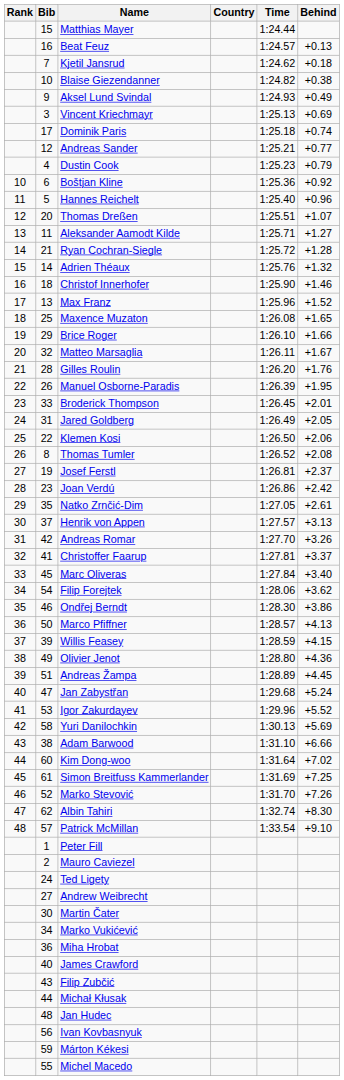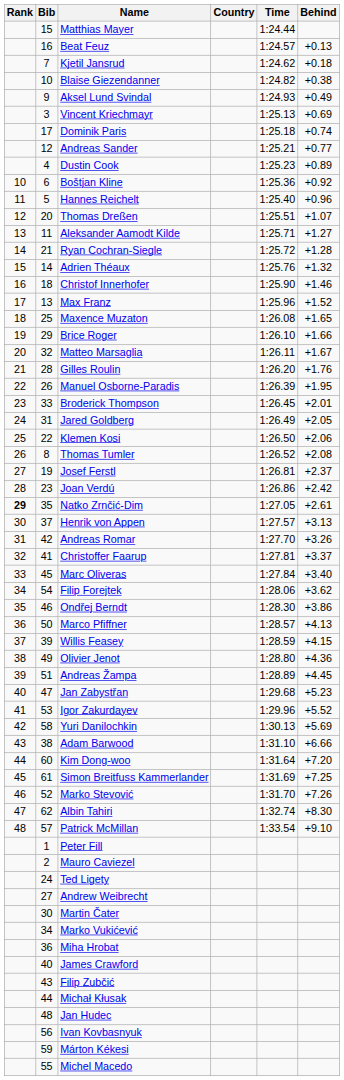 <table class="wikitable sortable" style="text-align:center">
 <tr>
 <th>Rank</th>
 <th>Bib</th>
 <th>Name</th>
 <th>Country</th>
 <th>Time</th>
 <th>Behind</th>
 </tr>
 <tr>
 <td></td>
 <td>15</td>
 <td align=left><a href='#'>Matthias Mayer</a></td>
 <td align=left></td>
 <td>1:24.44</td>
 <td></td>
 </tr>
 <tr>
 <td></td>
 <td>16</td>
 <td align=left><a href='#'>Beat Feuz</a></td>
 <td align=left></td>
 <td>1:24.57</td>
 <td>+0.13</td>
 </tr>
 <tr>
 <td></td>
 <td>7</td>
 <td align=left><a href='#'>Kjetil Jansrud</a></td>
 <td align=left></td>
 <td>1:24.62</td>
 <td>+0.18</td>
 </tr>
 <tr>
 <td></td>
 <td>10</td>
 <td align=left><a href='#'>Blaise Giezendanner</a></td>
 <td align=left></td>
 <td>1:24.82</td>
 <td>+0.38</td>
 </tr>
 <tr>
 <td></td>
 <td>9</td>
 <td align=left><a href='#'>Aksel Lund Svindal</a></td>
 <td align=left></td>
 <td>1:24.93</td>
 <td>+0.49</td>
 </tr>
 <tr>
 <td></td>
 <td>3</td>
 <td align=left><a href='#'>Vincent Kriechmayr</a></td>
 <td align=left></td>
 <td>1:25.13</td>
 <td>+0.69</td>
 </tr>
 <tr>
 <td></td>
 <td>17</td>
 <td align=left><a href='#'>Dominik Paris</a></td>
 <td align=left></td>
 <td>1:25.18</td>
 <td>+0.74</td>
 </tr>
 <tr>
 <td></td>
 <td>12</td>
 <td align=left><a href='#'>Andreas Sander</a></td>
 <td align=left></td>
 <td>1:25.21</td>
 <td>+0.77</td>
 </tr>
 <tr>
 <td></td>
 <td>4</td>
 <td align=left><a href='#'>Dustin Cook</a></td>
 <td align=left></td>
 <td>1:25.23</td>
-<td>+0.79</td>
+<td>+0.89</td>
 </tr>
 <tr>
 <td>10</td>
 <td>6</td>
 <td align=left><a href='#'>Boštjan Kline</a></td>
 <td align=left></td>
 <td>1:25.36</td>
 <td>+0.92</td>
 </tr>
 <tr>
 <td>11</td>
 <td>5</td>
 <td align=left><a href='#'>Hannes Reichelt</a></td>
 <td align=left></td>
 <td>1:25.40</td>
 <td>+0.96</td>
 </tr>
 <tr>
 <td>12</td>
 <td>20</td>
 <td align=left><a href='#'>Thomas Dreßen</a></td>
 <td align=left></td>
 <td>1:25.51</td>
 <td>+1.07</td>
 </tr>
 <tr>
 <td>13</td>
 <td>11</td>
 <td align=left><a href='#'>Aleksander Aamodt Kilde</a></td>
 <td align=left></td>
 <td>1:25.71</td>
 <td>+1.27</td>
 </tr>
 <tr>
 <td>14</td>
 <td>21</td>
 <td align=left><a href='#'>Ryan Cochran-Siegle</a></td>
 <td align=left></td>
 <td>1:25.72</td>
 <td>+1.28</td>
 </tr>
 <tr>
 <td>15</td>
 <td>14</td>
 <td align=left><a href='#'>Adrien Théaux</a></td>
 <td align=left></td>
 <td>1:25.76</td>
 <td>+1.32</td>
 </tr>
 <tr>
 <td>16</td>
 <td>18</td>
 <td align=left><a href='#'>Christof Innerhofer</a></td>
 <td align=left></td>
 <td>1:25.90</td>
 <td>+1.46</td>
 </tr>
 <tr>
 <td>17</td>
 <td>13</td>
 <td align=left><a href='#'>Max Franz</a></td>
 <td align=left></td>
 <td>1:25.96</td>
 <td>+1.52</td>
 </tr>
 <tr>
 <td>18</td>
 <td>25</td>
 <td align=left><a href='#'>Maxence Muzaton</a></td>
 <td align=left></td>
 <td>1:26.08</td>
 <td>+1.65</td>
 </tr>
 <tr>
 <td>19</td>
 <td>29</td>
 <td align=left><a href='#'>Brice Roger</a></td>
 <td align=left></td>
 <td>1:26.10</td>
 <td>+1.66</td>
 </tr>
 <tr>
 <td>20</td>
 <td>32</td>
 <td align=left><a href='#'>Matteo Marsaglia</a></td>
 <td align=left></td>
 <td>1:26.11</td>
 <td>+1.67</td>
 </tr>
 <tr>
 <td>21</td>
 <td>28</td>
 <td align=left><a href='#'>Gilles Roulin</a></td>
 <td align=left></td>
 <td>1:26.20</td>
 <td>+1.76</td>
 </tr>
 <tr>
 <td>22</td>
 <td>26</td>
 <td align=left><a href='#'>Manuel Osborne-Paradis</a></td>
 <td align=left></td>
 <td>1:26.39</td>
 <td>+1.95</td>
 </tr>
 <tr>
 <td>23</td>
 <td>33</td>
 <td align=left><a href='#'>Broderick Thompson</a></td>
 <td align=left></td>
 <td>1:26.45</td>
 <td>+2.01</td>
 </tr>
 <tr>
 <td>24</td>
 <td>31</td>
 <td align=left><a href='#'>Jared Goldberg</a></td>
 <td align=left></td>
 <td>1:26.49</td>
 <td>+2.05</td>
 </tr>
 <tr>
 <td>25</td>
 <td>22</td>
 <td align=left><a href='#'>Klemen Kosi</a></td>
 <td align=left></td>
 <td>1:26.50</td>
 <td>+2.06</td>
 </tr>
 <tr>
 <td>26</td>
 <td>8</td>
 <td align=left><a href='#'>Thomas Tumler</a></td>
 <td align=left></td>
 <td>1:26.52</td>
 <td>+2.08</td>
 </tr>
 <tr>
 <td>27</td>
 <td>19</td>
 <td align=left><a href='#'>Josef Ferstl</a></td>
 <td align=left></td>
 <td>1:26.81</td>
 <td>+2.37</td>
 </tr>
 <tr>
 <td>28</td>
 <td>23</td>
 <td align=left><a href='#'>Joan Verdú</a></td>
 <td align=left></td>
 <td>1:26.86</td>
 <td>+2.42</td>
 </tr>
 <tr>
-<td>29</td>
+<td><strong>29</strong></td>
 <td>35</td>
 <td align=left><a href='#'>Natko Zrnčić-Dim</a></td>
 <td align=left></td>
 <td>1:27.05</td>
 <td>+2.61</td>
 </tr>
 <tr>
 <td>30</td>
 <td>37</td>
 <td align=left><a href='#'>Henrik von Appen</a></td>
 <td align=left></td>
 <td>1:27.57</td>
 <td>+3.13</td>
 </tr>
 <tr>
 <td>31</td>
 <td>42</td>
 <td align=left><a href='#'>Andreas Romar</a></td>
 <td align=left></td>
 <td>1:27.70</td>
 <td>+3.26</td>
 </tr>
 <tr>
 <td>32</td>
 <td>41</td>
 <td align=left><a href='#'>Christoffer Faarup</a></td>
 <td align=left></td>
 <td>1:27.81</td>
 <td>+3.37</td>
 </tr>
 <tr>
 <td>33</td>
 <td>45</td>
 <td align=left><a href='#'>Marc Oliveras</a></td>
 <td align=left></td>
 <td>1:27.84</td>
 <td>+3.40</td>
 </tr>
 <tr>
 <td>34</td>
 <td>54</td>
 <td align=left><a href='#'>Filip Forejtek</a></td>
 <td align=left></td>
 <td>1:28.06</td>
 <td>+3.62</td>
 </tr>
 <tr>
 <td>35</td>
 <td>46</td>
 <td align=left><a href='#'>Ondřej Berndt</a></td>
 <td align=left></td>
 <td>1:28.30</td>
 <td>+3.86</td>
 </tr>
 <tr>
 <td>36</td>
 <td>50</td>
 <td align=left><a href='#'>Marco Pfiffner</a></td>
 <td align=left></td>
 <td>1:28.57</td>
 <td>+4.13</td>
 </tr>
 <tr>
 <td>37</td>
 <td>39</td>
 <td align=left><a href='#'>Willis Feasey</a></td>
 <td align=left></td>
 <td>1:28.59</td>
 <td>+4.15</td>
 </tr>
 <tr>
 <td>38</td>
 <td>49</td>
 <td align=left><a href='#'>Olivier Jenot</a></td>
 <td align=left></td>
 <td>1:28.80</td>
 <td>+4.36</td>
 </tr>
 <tr>
 <td>39</td>
 <td>51</td>
 <td align=left><a href='#'>Andreas Žampa</a></td>
 <td align=left></td>
 <td>1:28.89</td>
 <td>+4.45</td>
 </tr>
 <tr>
 <td>40</td>
 <td>47</td>
 <td align=left><a href='#'>Jan Zabystřan</a></td>
 <td align=left></td>
 <td>1:29.68</td>
-<td>+5.24</td>
+<td>+5.23</td>
 </tr>
 <tr>
 <td>41</td>
 <td>53</td>
 <td align=left><a href='#'>Igor Zakurdayev</a></td>
 <td align=left></td>
 <td>1:29.96</td>
 <td>+5.52</td>
 </tr>
 <tr>
 <td>42</td>
 <td>58</td>
 <td align=left><a href='#'>Yuri Danilochkin</a></td>
 <td align=left></td>
 <td>1:30.13</td>
 <td>+5.69</td>
 </tr>
 <tr>
 <td>43</td>
 <td>38</td>
 <td align=left><a href='#'>Adam Barwood</a></td>
 <td align=left></td>
 <td>1:31.10</td>
 <td>+6.66</td>
 </tr>
 <tr>
 <td>44</td>
 <td>60</td>
 <td align=left><a href='#'>Kim Dong-woo</a></td>
 <td align=left></td>
 <td>1:31.64</td>
-<td>+7.02</td>
+<td>+7.20</td>
 </tr>
 <tr>
 <td>45</td>
 <td>61</td>
 <td align=left><a href='#'>Simon Breitfuss Kammerlander</a></td>
 <td align=left></td>
 <td>1:31.69</td>
 <td>+7.25</td>
 </tr>
 <tr>
 <td>46</td>
 <td>52</td>
 <td align=left><a href='#'>Marko Stevović</a></td>
 <td align=left></td>
 <td>1:31.70</td>
 <td>+7.26</td>
 </tr>
 <tr>
 <td>47</td>
 <td>62</td>
 <td align=left><a href='#'>Albin Tahiri</a></td>
 <td align=left></td>
 <td>1:32.74</td>
 <td>+8.30</td>
 </tr>
 <tr>
 <td>48</td>
 <td>57</td>
 <td align=left><a href='#'>Patrick McMillan</a></td>
 <td align=left></td>
 <td>1:33.54</td>
 <td>+9.10</td>
 </tr>
 <tr>
 <td></td>
 <td>1</td>
 <td align=left><a href='#'>Peter Fill</a></td>
 <td align=left></td>
 <td></td>
 <td></td>
 </tr>
 <tr>
 <td></td>
 <td>2</td>
 <td align=left><a href='#'>Mauro Caviezel</a></td>
 <td align=left></td>
 <td></td>
 <td></td>
 </tr>
 <tr>
 <td></td>
 <td>24</td>
 <td align=left><a href='#'>Ted Ligety</a></td>
 <td align=left></td>
 <td></td>
 <td></td>
 </tr>
 <tr>
 <td></td>
 <td>27</td>
 <td align=left><a href='#'>Andrew Weibrecht</a></td>
 <td align=left></td>
 <td></td>
 <td></td>
 </tr>
 <tr>
 <td></td>
 <td>30</td>
 <td align=left><a href='#'>Martin Čater</a></td>
 <td align=left></td>
 <td></td>
 <td></td>
 </tr>
 <tr>
 <td></td>
 <td>34</td>
 <td align=left><a href='#'>Marko Vukićević</a></td>
 <td align=left></td>
 <td></td>
 <td></td>
 </tr>
 <tr>
 <td></td>
 <td>36</td>
 <td align=left><a href='#'>Miha Hrobat</a></td>
 <td align=left></td>
 <td></td>
 <td></td>
 </tr>
 <tr>
 <td></td>
 <td>40</td>
 <td align=left><a href='#'>James Crawford</a></td>
 <td align=left></td>
 <td></td>
 <td></td>
 </tr>
 <tr>
 <td></td>
 <td>43</td>
 <td align=left><a href='#'>Filip Zubčić</a></td>
 <td align=left></td>
 <td></td>
 <td></td>
 </tr>
 <tr>
 <td></td>
 <td>44</td>
 <td align=left><a href='#'>Michał Kłusak</a></td>
 <td align=left></td>
 <td></td>
 <td></td>
 </tr>
 <tr>
 <td></td>
 <td>48</td>
 <td align=left><a href='#'>Jan Hudec</a></td>
 <td align=left></td>
 <td></td>
 <td></td>
 </tr>
 <tr>
 <td></td>
 <td>56</td>
 <td align=left><a href='#'>Ivan Kovbasnyuk</a></td>
 <td align=left></td>
 <td></td>
 <td></td>
 </tr>
 <tr>
 <td></td>
 <td>59</td>
 <td align=left><a href='#'>Márton Kékesi</a></td>
 <td align=left></td>
 <td></td>
 <td></td>
 </tr>
 <tr>
 <td></td>
 <td>55</td>
 <td align=left><a href='#'>Michel Macedo</a></td>
 <td align=left></td>
 <td></td>
 <td></td>
 </tr>
 </table>
